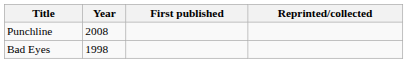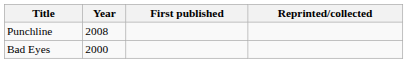 <table class='wikitable sortable' width='90%'>
 <tr>
 <th>Title</th>
 <th>Year</th>
 <th>First published</th>
 <th>Reprinted/collected</th>
 </tr>
 <tr>
 <td>Punchline</td>
 <td>2008</td>
 <td></td>
 <td></td>
 </tr>
 <tr>
 <td>Bad Eyes</td>
-<td>1998</td>
+<td>2000</td>
 <td></td>
 </tr>
 </table>
